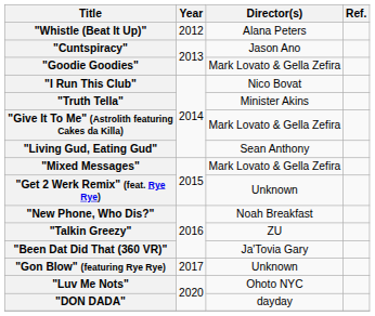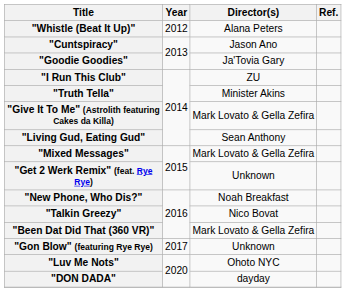 <table class="wikitable plainrowheaders" style="text-align:center;">
 <tr>
 <th scope="col" style="width:15em;">Title</th>
 <th scope="col">Year</th>
 <th scope="col">Director(s)</th>
 <th scope="col">Ref.</th>
 </tr>
 <tr>
 <th scope="row">"Whistle (Beat It Up)"</th>
 <td rowspan=1>2012</td>
 <td>Alana Peters</td>
 <td></td>
 </tr>
 <tr>
 <th scope="row">"Cuntspiracy"</th>
 <td rowspan=2>2013</td>
 <td>Jason Ano</td>
 <td></td>
 </tr>
 <tr>
 <th scope="row">"Goodie Goodies"</th>
-<td>Mark Lovato & Gella Zefira</td>
+<td>Ja'Tovia Gary</td>
 <td></td>
 </tr>
 <tr>
 <th scope="row">"I Run This Club"</th>
 <td rowspan="4">2014</td>
-<td>Nico Bovat</td>
+<td>ZU</td>
 <td></td>
 </tr>
 <tr>
 <th scope="row">"Truth Tella"</th>
 <td>Minister Akins</td>
 <td></td>
 </tr>
 <tr>
 <th scope="row">"Give It To Me" <small>(Astrolith featuring Cakes da Killa)</small></th>
 <td>Mark Lovato & Gella Zefira</td>
 <td></td>
 </tr>
 <tr>
 <th scope="row">"Living Gud, Eating Gud"</th>
 <td>Sean Anthony</td>
 <td></td>
 </tr>
 <tr>
 <th scope="row">"Mixed Messages"</th>
 <td rowspan=2>2015</td>
 <td>Mark Lovato & Gella Zefira</td>
 <td></td>
 </tr>
 <tr>
 <th scope="row">"Get 2 Werk Remix" <small>(feat. <a href='#'>Rye Rye</a>)</small></th>
 <td>Unknown</td>
 <td></td>
 </tr>
 <tr>
 <th scope="row">"New Phone, Who Dis?"</th>
 <td rowspan="3">2016</td>
 <td>Noah Breakfast</td>
 <td></td>
 </tr>
 <tr>
 <th scope="row">"Talkin Greezy"</th>
-<td>ZU</td>
+<td>Nico Bovat</td>
 <td></td>
 </tr>
 <tr>
 <th scope="row">"Been Dat Did That (360 VR)"</th>
-<td>Ja'Tovia Gary</td>
+<td>Mark Lovato & Gella Zefira</td>
 <td></td>
 </tr>
 <tr>
 <th scope="row">"Gon Blow" <small>(featuring Rye Rye)</small></th>
 <td>2017</td>
 <td>Unknown</td>
 <td></td>
 </tr>
 <tr>
 <th scope="row">"Luv Me Nots"</th>
 <td rowspan="2">2020</td>
 <td>Ohoto NYC</td>
 <td></td>
 </tr>
 <tr>
 <th scope="row">"DON DADA"</th>
 <td>dayday</td>
 <td></td>
 </tr>
 <tr>
 </tr>
 </table>
